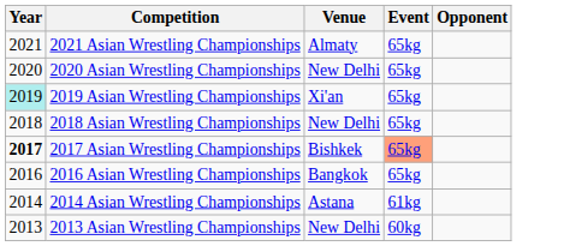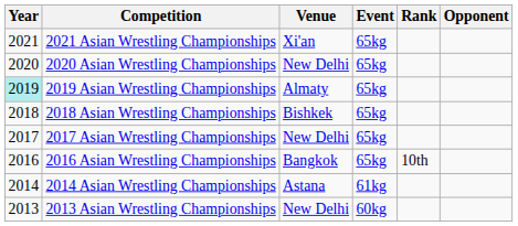 <table Class="wikitable sortable">
 <tr>
 <th>Year</th>
 <th>Competition</th>
 <th>Venue</th>
 <th>Event</th>
+<th>Rank</th>
 <th>Opponent</th>
 </tr>
 <tr>
 <td>2021</td>
 <td><a href='#'>2021 Asian Wrestling Championships</a></td>
-<td><a href='#'>Almaty</a></td>
+<td><a href='#'>Xi'an</a></td>
 <td><a href='#'>65kg</a></td>
+<td></td>
 <td></td>
 </tr>
 <tr>
 <td>2020</td>
 <td><a href='#'>2020 Asian Wrestling Championships</a></td>
 <td><a href='#'>New Delhi</a></td>
 <td><a href='#'>65kg</a></td>
 <td></td>
+<td></td>
 </tr>
 <tr>
 <td style="background: paleturquoise;">2019</td>
 <td><a href='#'>2019 Asian Wrestling Championships</a></td>
-<td><a href='#'>Xi'an</a></td>
+<td><a href='#'>Almaty</a></td>
 <td><a href='#'>65kg</a></td>
+<td></td>
 <td></td>
 </tr>
 <tr>
 <td>2018</td>
 <td><a href='#'>2018 Asian Wrestling Championships</a></td>
+<td><a href='#'>Bishkek</a></td>
+<td><a href='#'>65kg</a></td>
+<td></td>
+<td></td>
+</tr>
+<tr>
+<td>2017</td>
+<td><a href='#'>2017 Asian Wrestling Championships</a></td>
 <td><a href='#'>New Delhi</a></td>
 <td><a href='#'>65kg</a></td>
 <td></td>
-</tr>
-<tr>
-<td><strong>2017</strong></td>
-<td><a href='#'>2017 Asian Wrestling Championships</a></td>
-<td><a href='#'>Bishkek</a></td>
-<td style="background: lightsalmon;"><a href='#'>65kg</a></td>
 <td></td>
 </tr>
 <tr>
 <td>2016</td>
 <td><a href='#'>2016 Asian Wrestling Championships</a></td>
 <td><a href='#'>Bangkok</a></td>
 <td><a href='#'>65kg</a></td>
+<td>10th</td>
 <td></td>
 </tr>
 <tr>
 <td>2014</td>
 <td><a href='#'>2014 Asian Wrestling Championships</a></td>
 <td><a href='#'>Astana</a></td>
 <td><a href='#'>61kg</a></td>
 <td></td>
+<td></td>
 </tr>
 <tr>
 <td>2013</td>
 <td><a href='#'>2013 Asian Wrestling Championships</a></td>
 <td><a href='#'>New Delhi</a></td>
 <td><a href='#'>60kg</a></td>
 <td></td>
+<td></td>
 </tr>
 </table>
